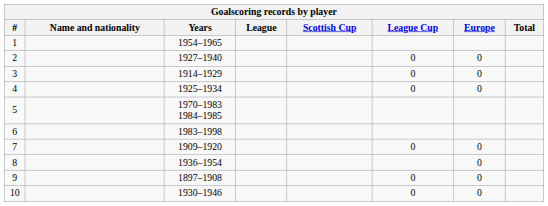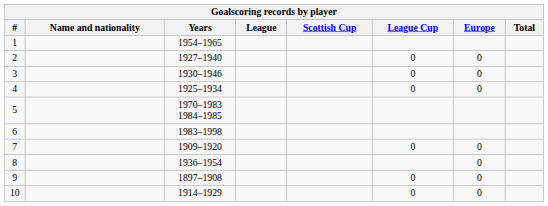 <table class="wikitable sortable" style="text-align:center" width=70%>
 <tr>
 <th colspan=8>Goalscoring records by player</th>
 </tr>
 <tr>
 <th scope="col">#</th>
 <th scope="col">Name and nationality</th>
 <th scope="col">Years</th>
 <th scope="col">League</th>
 <th scope="col"><a href='#'>Scottish Cup</a></th>
 <th scope="col"><a href='#'>League Cup</a></th>
 <th scope="col"><a href='#'>Europe</a></th>
 <th scope="col">Total</th>
 </tr>
 <tr>
 <td>1</td>
 <td align="left"> </td>
 <td>1954–1965</td>
 <td></td>
 <td></td>
 <td></td>
 <td></td>
 <td></td>
 </tr>
 <tr>
 <td>2</td>
 <td align="left"> </td>
 <td>1927–1940</td>
 <td></td>
 <td></td>
 <td>0</td>
 <td>0</td>
 <td></td>
 </tr>
 <tr>
 <td>3</td>
 <td align="left"> </td>
-<td>1914–1929</td>
+<td>1930–1946</td>
 <td></td>
 <td></td>
 <td>0</td>
 <td>0</td>
 <td></td>
 </tr>
 <tr>
 <td>4</td>
 <td align="left"> </td>
 <td>1925–1934</td>
 <td></td>
 <td></td>
 <td>0</td>
 <td>0</td>
 <td></td>
 </tr>
 <tr>
 <td>5</td>
 <td align="left"> </td>
 <td>1970–1983<br>1984–1985</td>
 <td></td>
 <td></td>
 <td></td>
 <td></td>
 <td></td>
 </tr>
 <tr>
 <td>6</td>
 <td align="left"> </td>
 <td>1983–1998</td>
 <td></td>
 <td></td>
 <td></td>
 <td></td>
 <td></td>
 </tr>
 <tr>
 <td>7</td>
 <td align="left"> </td>
 <td>1909–1920</td>
 <td></td>
 <td></td>
 <td>0</td>
 <td>0</td>
 <td></td>
 </tr>
 <tr>
 <td>8</td>
 <td align="left"> </td>
 <td>1936–1954</td>
 <td></td>
 <td></td>
 <td></td>
 <td>0</td>
 <td></td>
 </tr>
 <tr>
 <td>9</td>
 <td align="left"> </td>
 <td>1897–1908</td>
 <td></td>
 <td></td>
 <td>0</td>
 <td>0</td>
 <td></td>
 </tr>
 <tr>
 <td>10</td>
 <td align="left"> </td>
-<td>1930–1946</td>
+<td>1914–1929</td>
 <td></td>
 <td></td>
 <td>0</td>
 <td>0</td>
 <td></td>
 </tr>
 </table>
